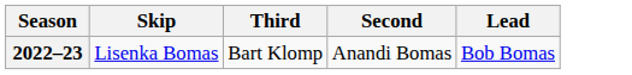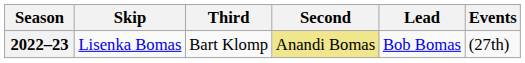 <table class="wikitable">
 <tr>
 <th scope="col" width=60>Season</th>
 <th scope="col">Skip</th>
 <th scope="col">Third</th>
 <th scope="col">Second</th>
 <th scope="col">Lead</th>
+<th scope="col">Events</th>
 </tr>
 <tr>
 <th scope="row">2022–23</th>
 <td><a href='#'>Lisenka Bomas</a></td>
 <td>Bart Klomp</td>
-<td>Anandi Bomas</td>
+<td style="background: khaki;">Anandi Bomas</td>
 <td><a href='#'>Bob Bomas</a></td>
+<td> (27th)</td>
 </tr>
 </table>
